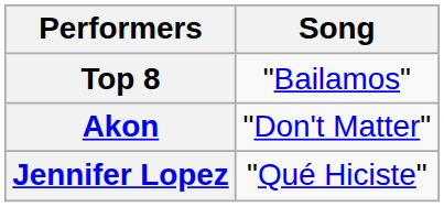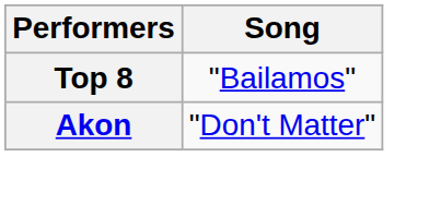 <table class="wikitable unsortable" style="text-align:center;">
 <tr>
 <th scope="col">Performers</th>
 <th scope="col">Song</th>
 </tr>
 <tr>
 <th scope="row">Top 8</th>
 <td>"<a href='#'>Bailamos</a>"</td>
 </tr>
 <tr>
 <th scope="row"><a href='#'>Akon</a></th>
 <td>"<a href='#'>Don't Matter</a>"</td>
 </tr>
-<tr>
-<th scope="row"><a href='#'>Jennifer Lopez</a></th>
-<td>"<a href='#'>Qué Hiciste</a>"</td>
-</tr>
 </table>
